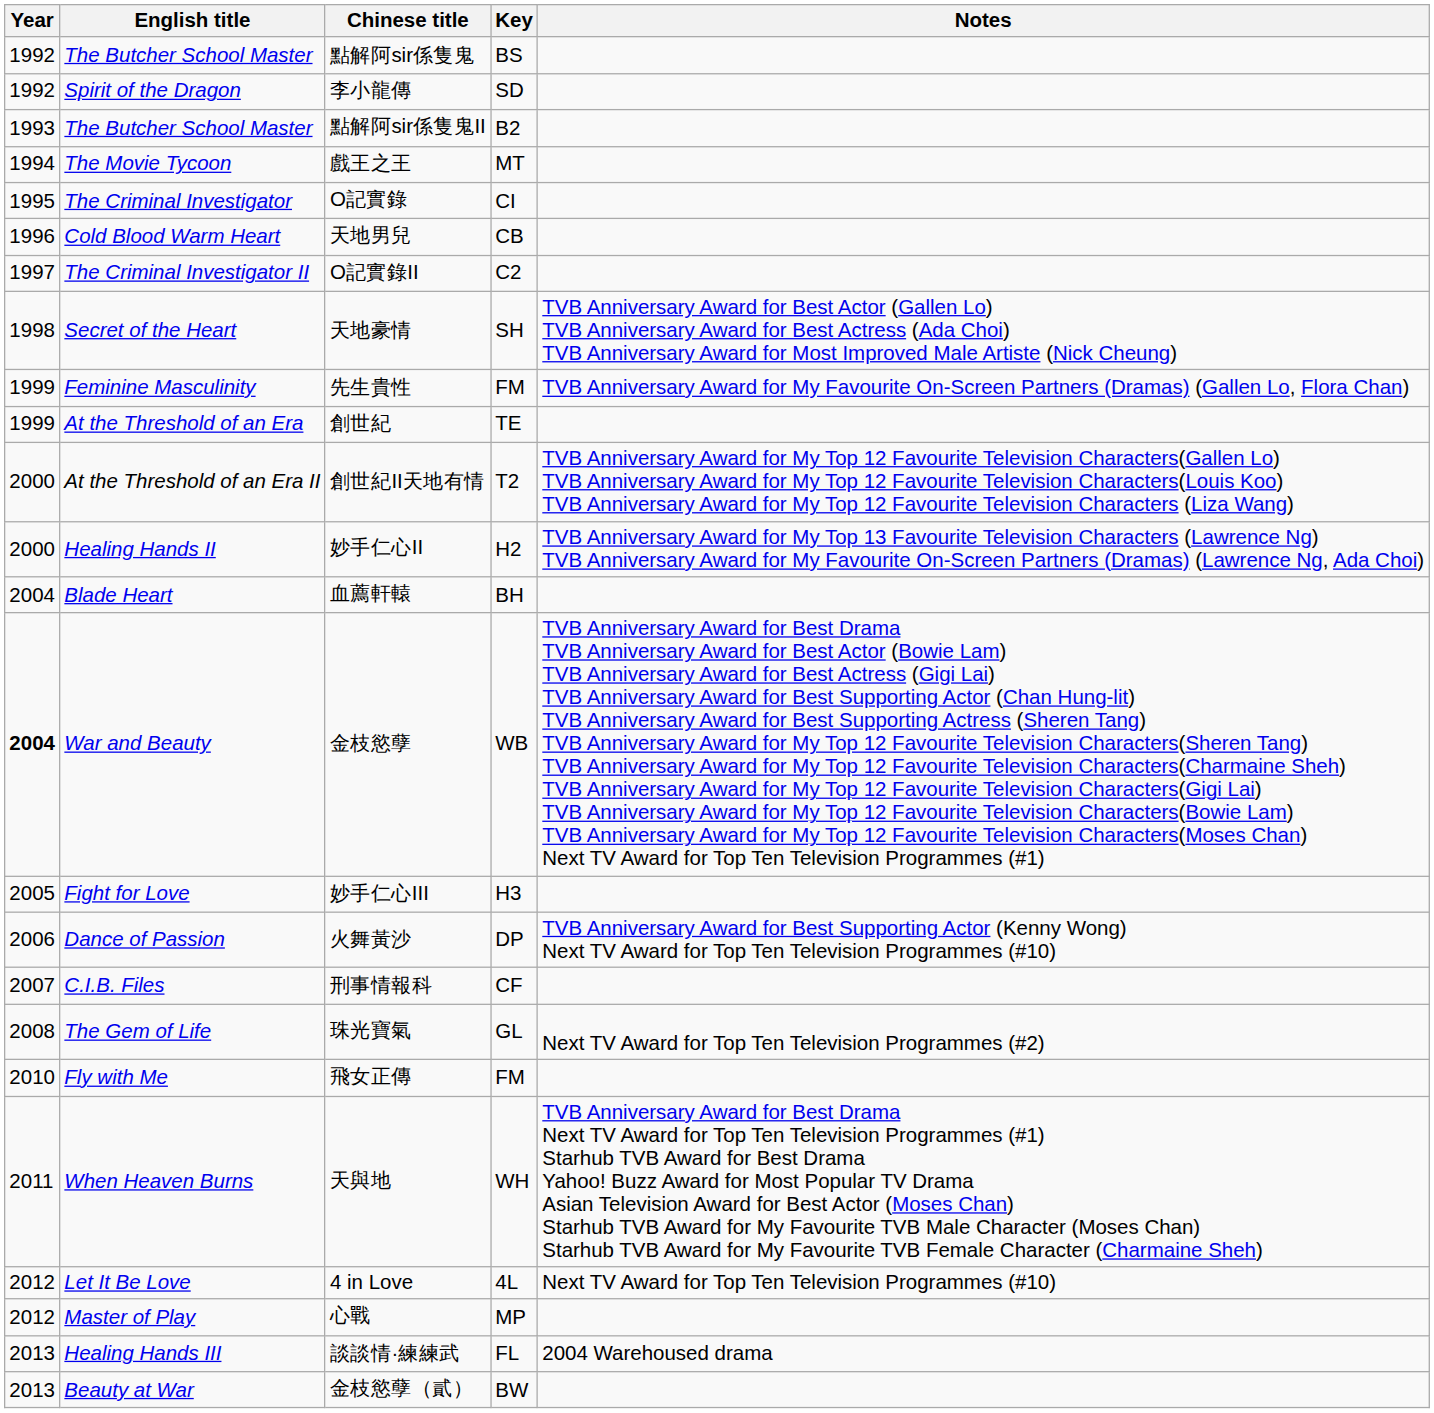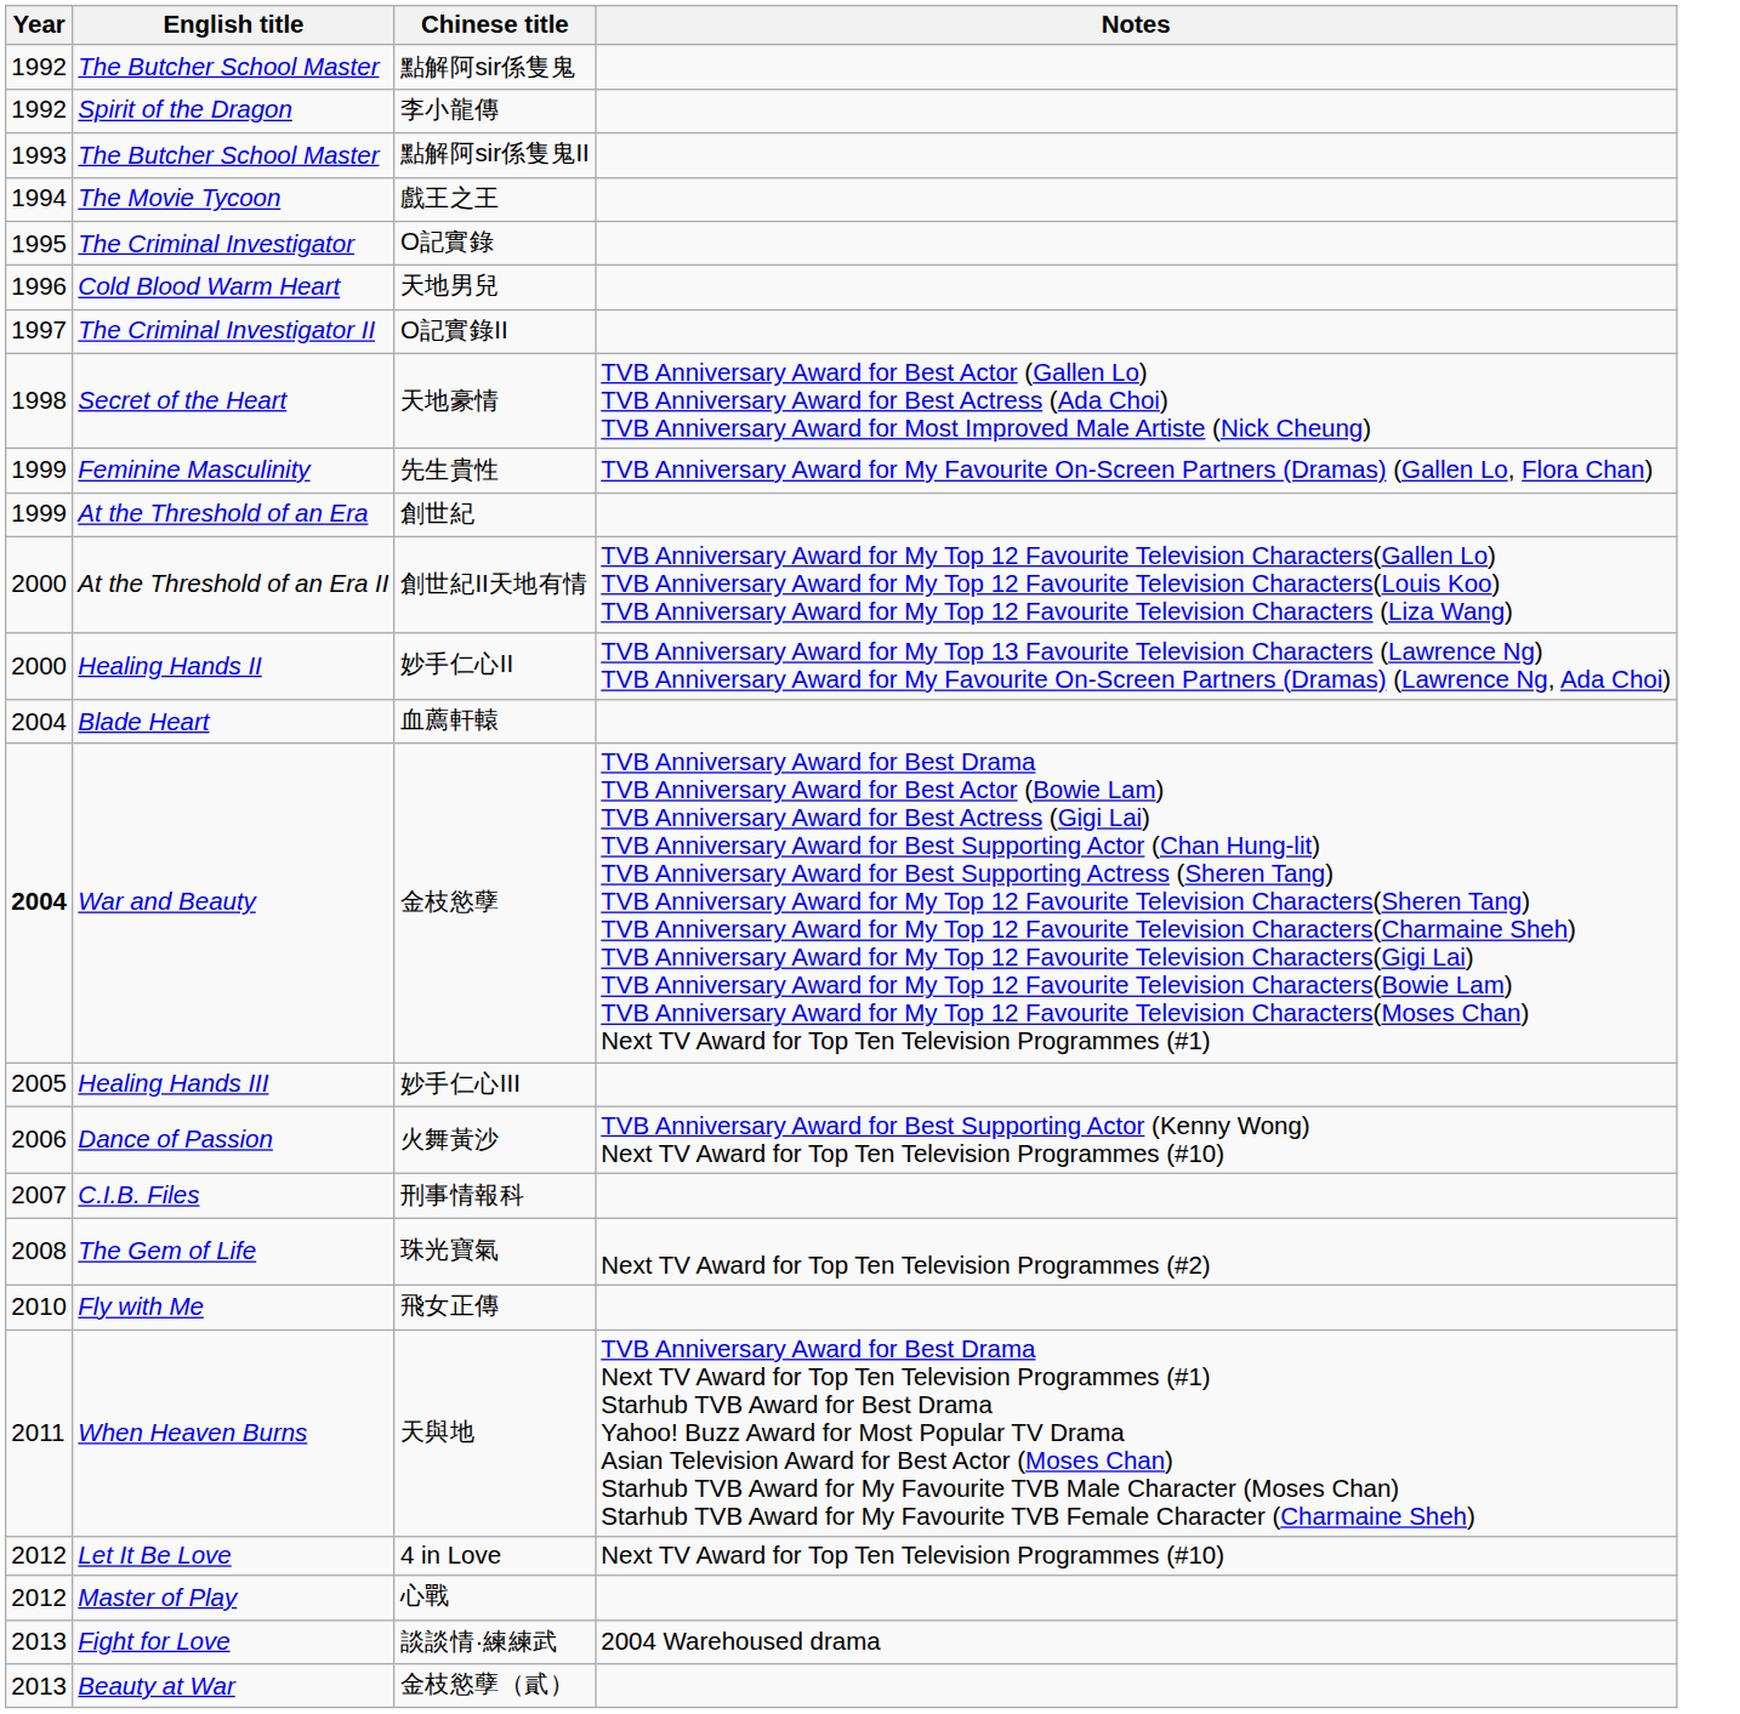 <table class="wikitable">
 <tr>
 <th>Year</th>
 <th>English title</th>
 <th>Chinese title</th>
-<th>Key</th>
 <th>Notes</th>
 </tr>
 <tr>
 <td>1992</td>
 <td><em><a href='#'>The Butcher School Master</a></em></td>
 <td>點解阿sir係隻鬼</td>
-<td>BS</td>
 <td></td>
 </tr>
 <tr>
 <td>1992</td>
 <td><em><a href='#'>Spirit of the Dragon</a></em></td>
 <td>李小龍傳</td>
-<td>SD</td>
 <td></td>
 </tr>
 <tr>
 <td>1993</td>
 <td><em><a href='#'>The Butcher School Master</a></em></td>
 <td>點解阿sir係隻鬼II</td>
-<td>B2</td>
 <td></td>
 </tr>
 <tr>
 <td>1994</td>
 <td><em><a href='#'>The Movie Tycoon</a></em></td>
 <td>戲王之王</td>
-<td>MT</td>
 <td></td>
 </tr>
 <tr>
 <td>1995</td>
 <td><em><a href='#'>The Criminal Investigator</a></em></td>
 <td>O記實錄</td>
-<td>CI</td>
 <td></td>
 </tr>
 <tr>
 <td>1996</td>
 <td><em><a href='#'>Cold Blood Warm Heart</a></em></td>
 <td>天地男兒</td>
-<td>CB</td>
 <td></td>
 </tr>
 <tr>
 <td>1997</td>
 <td><em><a href='#'>The Criminal Investigator II</a></em></td>
 <td>O記實錄II</td>
-<td>C2</td>
 <td></td>
 </tr>
 <tr>
 <td>1998</td>
 <td><em><a href='#'>Secret of the Heart</a></em></td>
 <td>天地豪情</td>
-<td>SH</td>
 <td><a href='#'>TVB Anniversary Award for Best Actor</a> (<a href='#'>Gallen Lo</a>)<br><a href='#'>TVB Anniversary Award for Best Actress</a> (<a href='#'>Ada Choi</a>)<br><a href='#'>TVB Anniversary Award for Most Improved Male Artiste</a> (<a href='#'>Nick Cheung</a>)</td>
 </tr>
 <tr>
 <td>1999</td>
 <td><em><a href='#'>Feminine Masculinity</a></em></td>
 <td>先生貴性</td>
-<td>FM</td>
 <td><a href='#'>TVB Anniversary Award for My Favourite On-Screen Partners (Dramas)</a> (<a href='#'>Gallen Lo</a>, <a href='#'>Flora Chan</a>)</td>
 </tr>
 <tr>
 <td>1999</td>
 <td><em><a href='#'>At the Threshold of an Era</a></em></td>
 <td>創世紀</td>
-<td>TE</td>
 <td></td>
 </tr>
 <tr>
 <td>2000</td>
 <td><em>At the Threshold of an Era II</em></td>
 <td>創世紀II天地有情</td>
-<td>T2</td>
 <td><a href='#'>TVB Anniversary Award for My Top 12 Favourite Television Characters</a>(<a href='#'>Gallen Lo</a>)<br><a href='#'>TVB Anniversary Award for My Top 12 Favourite Television Characters</a>(<a href='#'>Louis Koo</a>)<br><a href='#'>TVB Anniversary Award for My Top 12 Favourite Television Characters</a> (<a href='#'>Liza Wang</a>)</td>
 </tr>
 <tr>
 <td>2000</td>
 <td><em><a href='#'>Healing Hands II</a></em></td>
 <td>妙手仁心II</td>
-<td>H2</td>
 <td><a href='#'>TVB Anniversary Award for My Top 13 Favourite Television Characters</a> (<a href='#'>Lawrence Ng</a>)  <br> <a href='#'>TVB Anniversary Award for My Favourite On-Screen Partners (Dramas)</a> (<a href='#'>Lawrence Ng</a>, <a href='#'>Ada Choi</a>)</td>
 </tr>
 <tr>
 <td>2004</td>
 <td><em><a href='#'>Blade Heart</a></em></td>
 <td>血薦軒轅</td>
-<td>BH</td>
 <td></td>
 </tr>
 <tr>
 <td><strong>2004</strong></td>
 <td><em><a href='#'>War and Beauty</a></em></td>
 <td>金枝慾孽</td>
-<td>WB</td>
 <td><a href='#'>TVB Anniversary Award for Best Drama</a><br><a href='#'>TVB Anniversary Award for Best Actor</a> (<a href='#'>Bowie Lam</a>)<br><a href='#'>TVB Anniversary Award for Best Actress</a> (<a href='#'>Gigi Lai</a>)<br><a href='#'>TVB Anniversary Award for Best Supporting Actor</a> (<a href='#'>Chan Hung-lit</a>)<br><a href='#'>TVB Anniversary Award for Best Supporting Actress</a> (<a href='#'>Sheren Tang</a>)<br><a href='#'>TVB Anniversary Award for My Top 12 Favourite Television Characters</a>(<a href='#'>Sheren Tang</a>)<br><a href='#'>TVB Anniversary Award for My Top 12 Favourite Television Characters</a>(<a href='#'>Charmaine Sheh</a>)<br><a href='#'>TVB Anniversary Award for My Top 12 Favourite Television Characters</a>(<a href='#'>Gigi Lai</a>)<br><a href='#'>TVB Anniversary Award for My Top 12 Favourite Television Characters</a>(<a href='#'>Bowie Lam</a>)<br><a href='#'>TVB Anniversary Award for My Top 12 Favourite Television Characters</a>(<a href='#'>Moses Chan</a>)<br>Next TV Award for Top Ten Television Programmes (#1)</td>
 </tr>
 <tr>
 <td>2005</td>
-<td><em><a href='#'>Fight for Love</a></em></td>
+<td><em><a href='#'>Healing Hands III</a></em></td>
 <td>妙手仁心III</td>
-<td>H3</td>
 <td></td>
 </tr>
 <tr>
 <td>2006</td>
 <td><em><a href='#'>Dance of Passion</a></em></td>
 <td>火舞黃沙</td>
-<td>DP</td>
 <td><a href='#'>TVB Anniversary Award for Best Supporting Actor</a> (Kenny Wong)<br>Next TV Award for Top Ten Television Programmes (#10)</td>
 </tr>
 <tr>
 <td>2007</td>
 <td><em><a href='#'>C.I.B. Files</a></em></td>
 <td>刑事情報科</td>
-<td>CF</td>
 <td></td>
 </tr>
 <tr>
 <td>2008</td>
 <td><em><a href='#'>The Gem of Life</a></em></td>
 <td>珠光寶氣</td>
-<td>GL</td>
 <td><br>Next TV Award for Top Ten Television Programmes (#2)</td>
 </tr>
 <tr>
 <td>2010</td>
 <td><em><a href='#'>Fly with Me</a></em></td>
 <td>飛女正傳</td>
-<td>FM</td>
 <td></td>
 </tr>
 <tr>
 <td>2011</td>
 <td><em><a href='#'>When Heaven Burns</a></em></td>
 <td>天與地</td>
-<td>WH</td>
 <td><a href='#'>TVB Anniversary Award for Best Drama</a><br>Next TV Award for Top Ten Television Programmes (#1)<br>Starhub TVB Award for Best Drama<br>Yahoo! Buzz Award for Most Popular TV Drama<br>Asian Television Award for Best Actor (<a href='#'>Moses Chan</a>)<br>Starhub TVB Award for My Favourite TVB Male Character (Moses Chan)<br>Starhub TVB Award for My Favourite TVB Female Character (<a href='#'>Charmaine Sheh</a>)</td>
 </tr>
 <tr>
 <td>2012</td>
 <td><em><a href='#'>Let It Be Love</a></em></td>
 <td>4 in Love</td>
-<td>4L</td>
 <td>Next TV Award for Top Ten Television Programmes (#10)</td>
 </tr>
 <tr>
 <td>2012</td>
 <td><em><a href='#'>Master of Play</a></em></td>
 <td>心戰</td>
-<td>MP</td>
 <td></td>
 </tr>
 <tr>
 <td>2013</td>
-<td><em><a href='#'>Healing Hands III</a></em></td>
+<td><em><a href='#'>Fight for Love</a></em></td>
 <td>談談情·練練武</td>
-<td>FL</td>
 <td>2004 Warehoused drama</td>
 </tr>
 <tr>
 <td>2013</td>
 <td><em><a href='#'>Beauty at War</a></em></td>
 <td>金枝慾孽（貳）</td>
-<td>BW</td>
 <td></td>
 </tr>
 </table>
